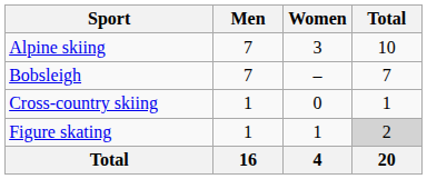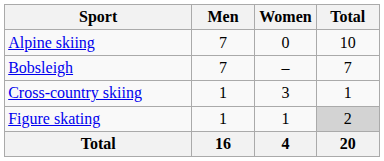 <table class="wikitable sortable" style="text-align:center;">
 <tr>
 <th width=180>Sport</th>
 <th width=55>Men</th>
 <th width=55>Women</th>
 <th width=55>Total</th>
 </tr>
 <tr>
 <td align=left><a href='#'>Alpine skiing</a></td>
 <td>7</td>
-<td>3</td>
+<td>0</td>
 <td>10</td>
 </tr>
 <tr>
 <td align=left><a href='#'>Bobsleigh</a></td>
 <td>7</td>
 <td>–</td>
 <td>7</td>
 </tr>
 <tr>
 <td align=left><a href='#'>Cross-country skiing</a></td>
 <td>1</td>
-<td>0</td>
+<td>3</td>
 <td>1</td>
 </tr>
 <tr>
 <td align=left><a href='#'>Figure skating</a></td>
 <td>1</td>
 <td>1</td>
 <td style="background: lightgrey;">2</td>
 </tr>
 <tr>
 <th>Total</th>
 <th>16</th>
 <th>4</th>
 <th>20</th>
 </tr>
 </table>
